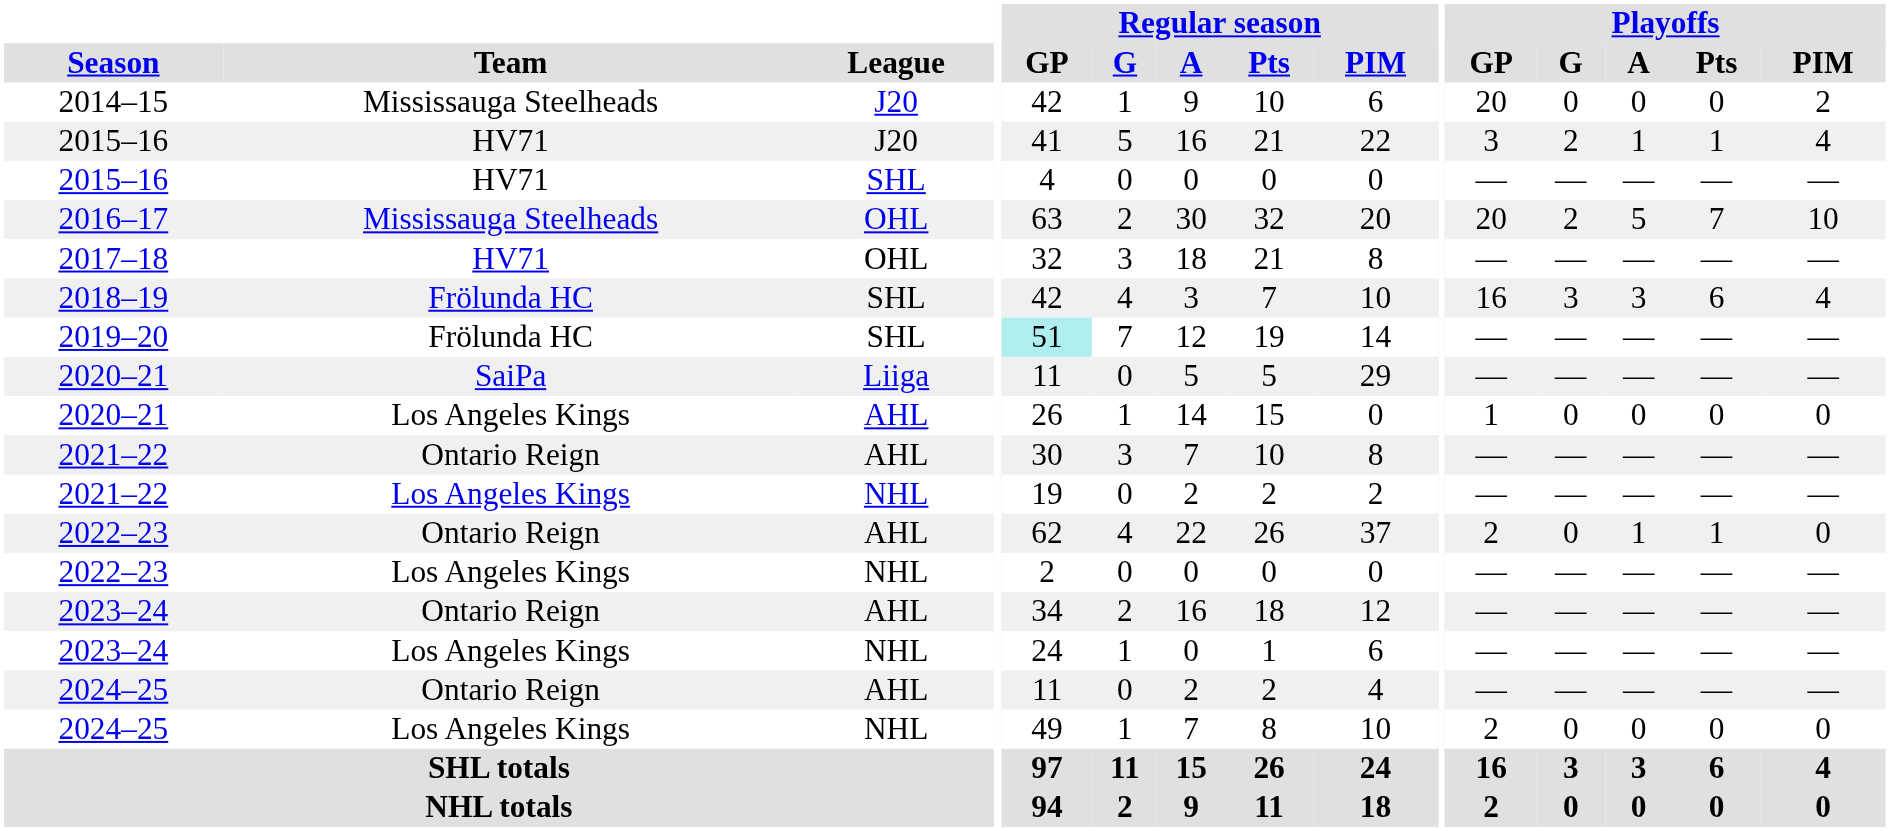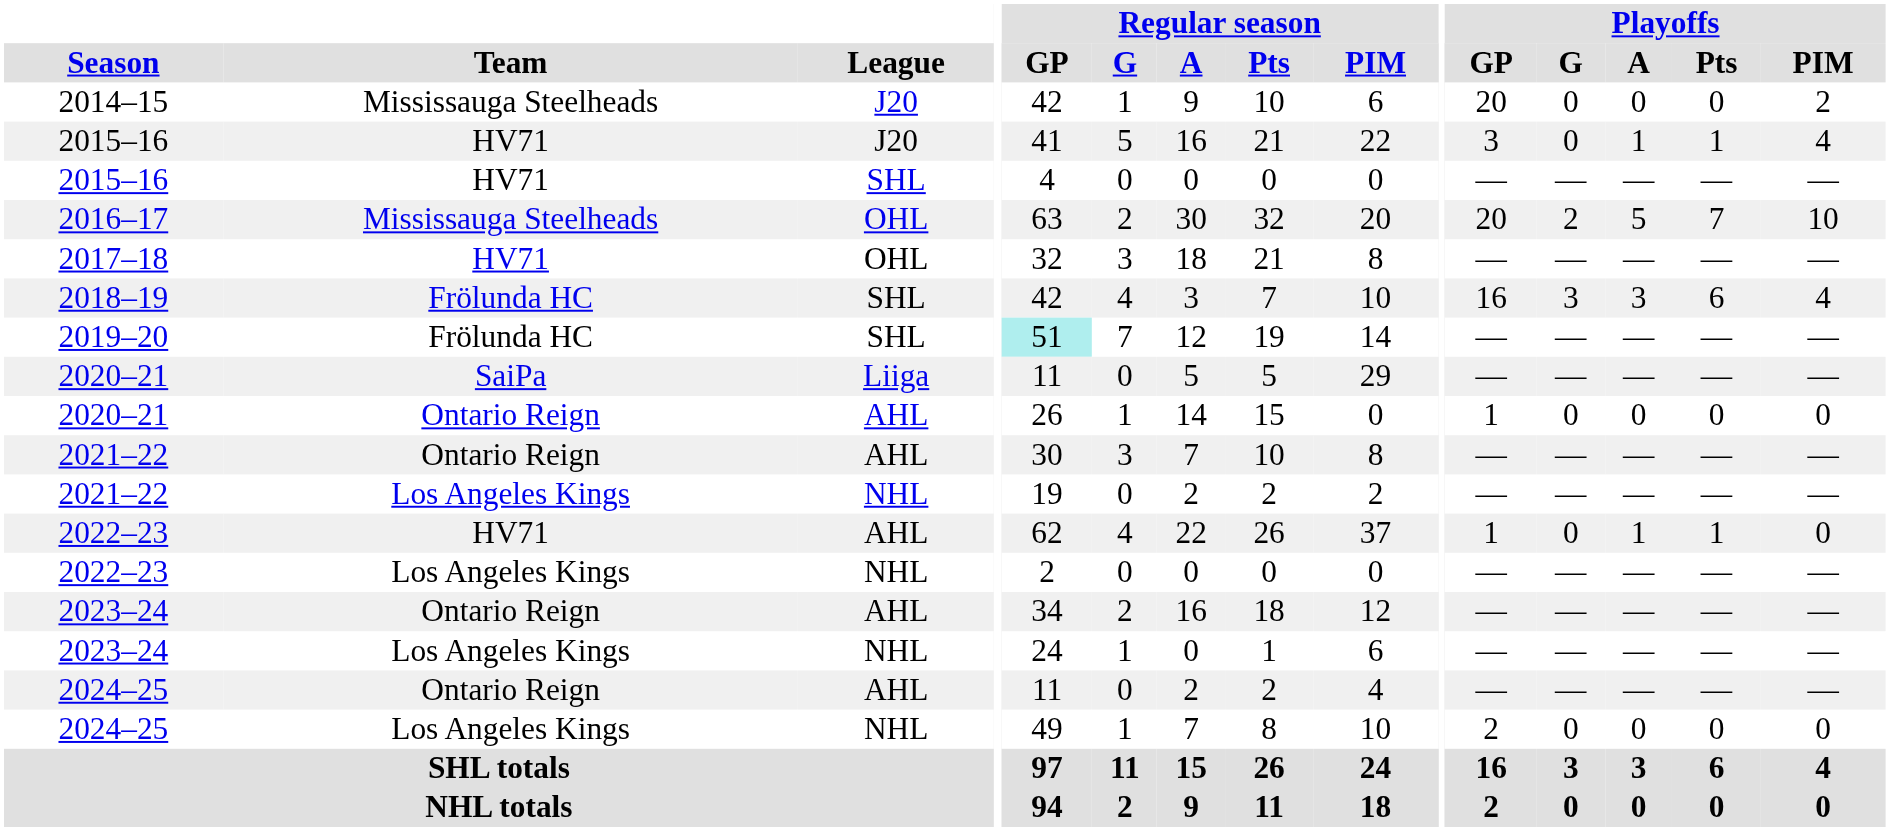 <table border="0" cellpadding="1" cellspacing="0" style="text-align:center; width:60em">
 <tr bgcolor="#e0e0e0">
 <th colspan="3" bgcolor="#ffffff"></th>
 <th rowspan="99" bgcolor="#ffffff"></th>
 <th colspan="5"><a href='#'>Regular season</a></th>
 <th rowspan="99" bgcolor="#ffffff"></th>
 <th colspan="5"><a href='#'>Playoffs</a></th>
 </tr>
 <tr bgcolor="#e0e0e0">
 <th><a href='#'>Season</a></th>
 <th>Team</th>
 <th>League</th>
 <th>GP</th>
 <th><a href='#'>G</a></th>
 <th><a href='#'>A</a></th>
 <th><a href='#'>Pts</a></th>
 <th><a href='#'>PIM</a></th>
 <th>GP</th>
 <th>G</th>
 <th>A</th>
 <th>Pts</th>
 <th>PIM</th>
 </tr>
 <tr>
 <td>2014–15</td>
 <td>Mississauga Steelheads</td>
 <td><a href='#'>J20</a></td>
 <td>42</td>
 <td>1</td>
 <td>9</td>
 <td>10</td>
 <td>6</td>
 <td>20</td>
 <td>0</td>
 <td>0</td>
 <td>0</td>
 <td>2</td>
 </tr>
 <tr bgcolor="#f0f0f0">
 <td>2015–16</td>
 <td>HV71</td>
 <td>J20</td>
 <td>41</td>
 <td>5</td>
 <td>16</td>
 <td>21</td>
 <td>22</td>
 <td>3</td>
-<td>2</td>
+<td>0</td>
 <td>1</td>
 <td>1</td>
 <td>4</td>
 </tr>
 <tr>
 <td><a href='#'>2015–16</a></td>
 <td>HV71</td>
 <td><a href='#'>SHL</a></td>
 <td>4</td>
 <td>0</td>
 <td>0</td>
 <td>0</td>
 <td>0</td>
 <td>—</td>
 <td>—</td>
 <td>—</td>
 <td>—</td>
 <td>—</td>
 </tr>
 <tr bgcolor="#f0f0f0">
 <td><a href='#'>2016–17</a></td>
 <td><a href='#'>Mississauga Steelheads</a></td>
 <td><a href='#'>OHL</a></td>
 <td>63</td>
 <td>2</td>
 <td>30</td>
 <td>32</td>
 <td>20</td>
 <td>20</td>
 <td>2</td>
 <td>5</td>
 <td>7</td>
 <td>10</td>
 </tr>
 <tr>
 <td><a href='#'>2017–18</a></td>
 <td><a href='#'>HV71</a></td>
 <td>OHL</td>
 <td>32</td>
 <td>3</td>
 <td>18</td>
 <td>21</td>
 <td>8</td>
 <td>—</td>
 <td>—</td>
 <td>—</td>
 <td>—</td>
 <td>—</td>
 </tr>
 <tr bgcolor="#f0f0f0">
 <td><a href='#'>2018–19</a></td>
 <td><a href='#'>Frölunda HC</a></td>
 <td>SHL</td>
 <td>42</td>
 <td>4</td>
 <td>3</td>
 <td>7</td>
 <td>10</td>
 <td>16</td>
 <td>3</td>
 <td>3</td>
 <td>6</td>
 <td>4</td>
 </tr>
 <tr>
 <td><a href='#'>2019–20</a></td>
 <td>Frölunda HC</td>
 <td>SHL</td>
 <td style="background: paleturquoise;">51</td>
 <td>7</td>
 <td>12</td>
 <td>19</td>
 <td>14</td>
 <td>—</td>
 <td>—</td>
 <td>—</td>
 <td>—</td>
 <td>—</td>
 </tr>
 <tr bgcolor="#f0f0f0">
 <td><a href='#'>2020–21</a></td>
 <td><a href='#'>SaiPa</a></td>
 <td><a href='#'>Liiga</a></td>
 <td>11</td>
 <td>0</td>
 <td>5</td>
 <td>5</td>
 <td>29</td>
 <td>—</td>
 <td>—</td>
 <td>—</td>
 <td>—</td>
 <td>—</td>
 </tr>
 <tr>
 <td><a href='#'>2020–21</a></td>
-<td>Los Angeles Kings</td>
+<td><a href='#'>Ontario Reign</a></td>
 <td><a href='#'>AHL</a></td>
 <td>26</td>
 <td>1</td>
 <td>14</td>
 <td>15</td>
 <td>0</td>
 <td>1</td>
 <td>0</td>
 <td>0</td>
 <td>0</td>
 <td>0</td>
 </tr>
 <tr bgcolor="#f0f0f0">
 <td><a href='#'>2021–22</a></td>
 <td>Ontario Reign</td>
 <td>AHL</td>
 <td>30</td>
 <td>3</td>
 <td>7</td>
 <td>10</td>
 <td>8</td>
 <td>—</td>
 <td>—</td>
 <td>—</td>
 <td>—</td>
 <td>—</td>
 </tr>
 <tr>
 <td><a href='#'>2021–22</a></td>
 <td><a href='#'>Los Angeles Kings</a></td>
 <td><a href='#'>NHL</a></td>
 <td>19</td>
 <td>0</td>
 <td>2</td>
 <td>2</td>
 <td>2</td>
 <td>—</td>
 <td>—</td>
 <td>—</td>
 <td>—</td>
 <td>—</td>
 </tr>
 <tr bgcolor="#f0f0f0">
 <td><a href='#'>2022–23</a></td>
-<td>Ontario Reign</td>
+<td>HV71</td>
 <td>AHL</td>
 <td>62</td>
 <td>4</td>
 <td>22</td>
 <td>26</td>
 <td>37</td>
-<td>2</td>
+<td>1</td>
 <td>0</td>
 <td>1</td>
 <td>1</td>
 <td>0</td>
 </tr>
 <tr>
 <td><a href='#'>2022–23</a></td>
 <td>Los Angeles Kings</td>
 <td>NHL</td>
 <td>2</td>
 <td>0</td>
 <td>0</td>
 <td>0</td>
 <td>0</td>
 <td>—</td>
 <td>—</td>
 <td>—</td>
 <td>—</td>
 <td>—</td>
 </tr>
 <tr bgcolor="#f0f0f0">
 <td><a href='#'>2023–24</a></td>
 <td>Ontario Reign</td>
 <td>AHL</td>
 <td>34</td>
 <td>2</td>
 <td>16</td>
 <td>18</td>
 <td>12</td>
 <td>—</td>
 <td>—</td>
 <td>—</td>
 <td>—</td>
 <td>—</td>
 </tr>
 <tr>
 <td><a href='#'>2023–24</a></td>
 <td>Los Angeles Kings</td>
 <td>NHL</td>
 <td>24</td>
 <td>1</td>
 <td>0</td>
 <td>1</td>
 <td>6</td>
 <td>—</td>
 <td>—</td>
 <td>—</td>
 <td>—</td>
 <td>—</td>
 </tr>
 <tr bgcolor="#f0f0f0">
 <td><a href='#'>2024–25</a></td>
 <td>Ontario Reign</td>
 <td>AHL</td>
 <td>11</td>
 <td>0</td>
 <td>2</td>
 <td>2</td>
 <td>4</td>
 <td>—</td>
 <td>—</td>
 <td>—</td>
 <td>—</td>
 <td>—</td>
 </tr>
 <tr>
 <td><a href='#'>2024–25</a></td>
 <td>Los Angeles Kings</td>
 <td>NHL</td>
 <td>49</td>
 <td>1</td>
 <td>7</td>
 <td>8</td>
 <td>10</td>
 <td>2</td>
 <td>0</td>
 <td>0</td>
 <td>0</td>
 <td>0</td>
 </tr>
 <tr bgcolor="#e0e0e0">
 <th colspan="3">SHL totals</th>
 <th>97</th>
 <th>11</th>
 <th>15</th>
 <th>26</th>
 <th>24</th>
 <th>16</th>
 <th>3</th>
 <th>3</th>
 <th>6</th>
 <th>4</th>
 </tr>
 <tr bgcolor="#e0e0e0">
 <th colspan="3">NHL totals</th>
 <th>94</th>
 <th>2</th>
 <th>9</th>
 <th>11</th>
 <th>18</th>
 <th>2</th>
 <th>0</th>
 <th>0</th>
 <th>0</th>
 <th>0</th>
 </tr>
 </table>
